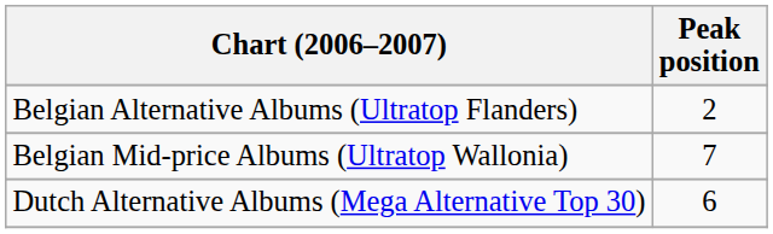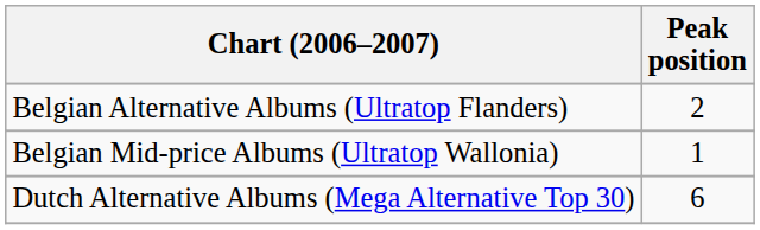 <table class="wikitable sortable">
 <tr>
 <th>Chart (2006–2007)</th>
 <th>Peak<br>position</th>
 </tr>
 <tr>
 </tr>
 <tr>
 </tr>
 <tr>
 </tr>
 <tr>
 <td>Belgian Alternative Albums (<a href='#'>Ultratop</a> Flanders)</td>
 <td align=center>2</td>
 </tr>
 <tr>
 </tr>
 <tr>
 <td>Belgian Mid-price Albums (<a href='#'>Ultratop</a> Wallonia)</td>
-<td align=center>7</td>
+<td align=center>1</td>
 </tr>
 <tr>
 </tr>
 <tr>
 </tr>
 <tr>
 <td>Dutch Alternative Albums (<a href='#'>Mega Alternative Top 30</a>)</td>
 <td align=center>6</td>
 </tr>
 <tr>
 </tr>
 <tr>
 </tr>
 <tr>
 </tr>
 <tr>
 </tr>
 <tr>
 </tr>
 <tr>
 </tr>
 <tr>
 </tr>
 <tr>
 </tr>
 <tr>
 </tr>
 <tr>
 </tr>
 <tr>
 </tr>
 <tr>
 </tr>
 <tr>
 </tr>
 <tr>
 </tr>
 </table>
